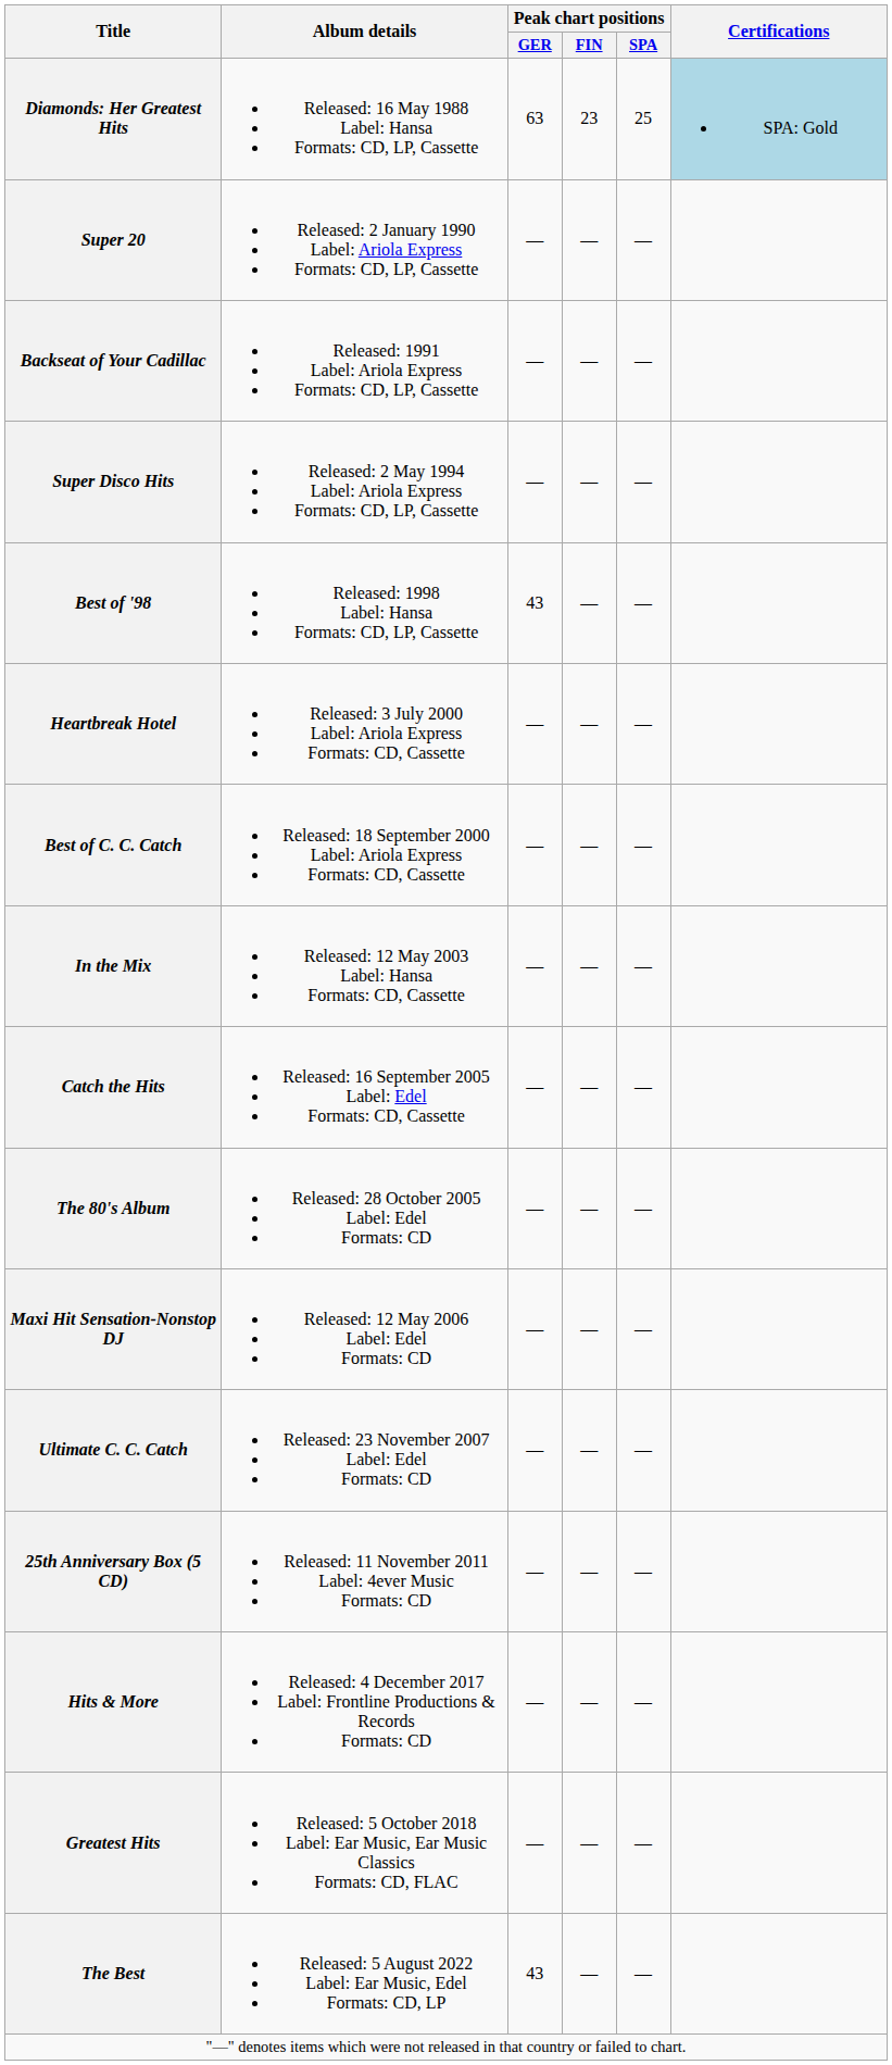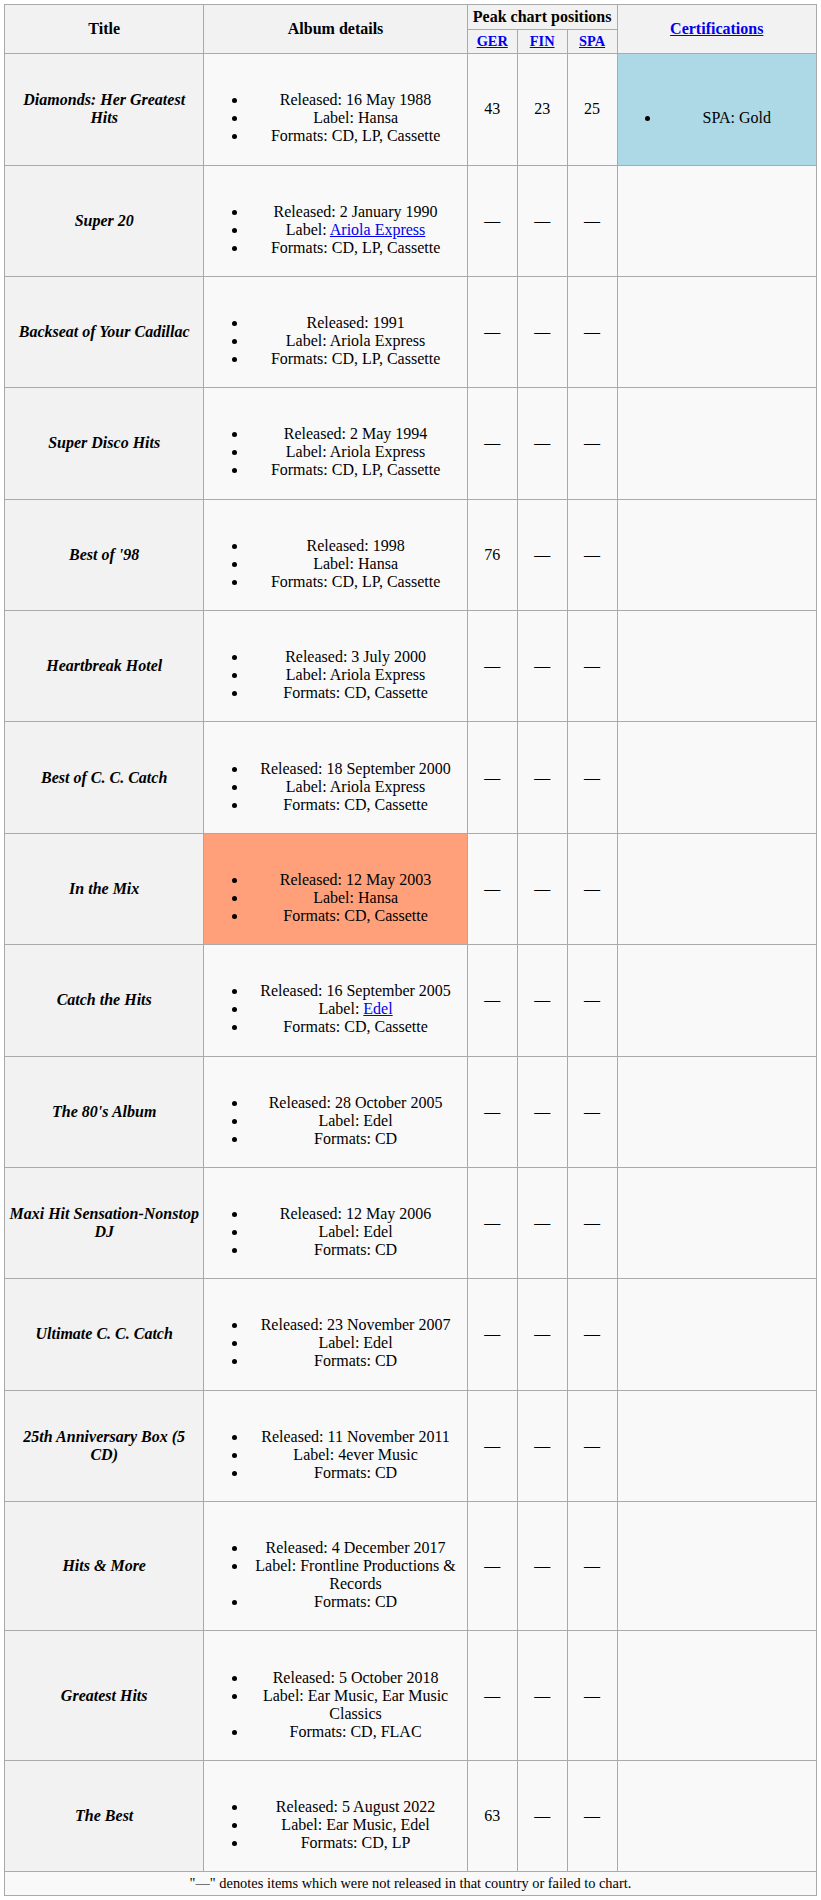 <table class="wikitable plainrowheaders" style="text-align:center;">
 <tr>
 <th scope="col" rowspan="2" style="width:12em;">Title</th>
 <th scope="col" rowspan="2" style="width:16em;">Album details</th>
 <th scope="col" colspan="3">Peak chart positions</th>
 <th scope="col" rowspan="2" style="width:12em;"><a href='#'>Certifications</a></th>
 </tr>
 <tr>
 <th scope="col" style="width:3em;font-size:90%;"><a href='#'>GER</a><br></th>
 <th scope="col" style="width:3em;font-size:90%;"><a href='#'>FIN</a><br></th>
 <th scope="col" style="width:3em;font-size:90%;"><a href='#'>SPA</a><br></th>
 </tr>
 <tr>
 <th scope="row"><em>Diamonds: Her Greatest Hits</em></th>
 <td><br><ul><li>Released: 16 May 1988</li><li>Label: Hansa</li><li>Formats: CD, LP, Cassette</li></ul></td>
-<td>63</td>
+<td>43</td>
 <td>23</td>
 <td>25</td>
 <td style="background: lightblue;"><br><ul><li>SPA: Gold</li></ul></td>
 </tr>
 <tr>
 <th scope="row"><em>Super 20</em></th>
 <td><br><ul><li>Released: 2 January 1990</li><li>Label: <a href='#'>Ariola Express</a></li><li>Formats: CD, LP, Cassette</li></ul></td>
 <td>—</td>
 <td>—</td>
 <td>—</td>
 <td></td>
 </tr>
 <tr>
 <th scope="row"><em>Backseat of Your Cadillac</em></th>
 <td><br><ul><li>Released: 1991</li><li>Label: Ariola Express</li><li>Formats: CD, LP, Cassette</li></ul></td>
 <td>—</td>
 <td>—</td>
 <td>—</td>
 <td></td>
 </tr>
 <tr>
 <th scope="row"><em>Super Disco Hits</em></th>
 <td><br><ul><li>Released: 2 May 1994</li><li>Label: Ariola Express</li><li>Formats: CD, LP, Cassette</li></ul></td>
 <td>—</td>
 <td>—</td>
 <td>—</td>
 <td></td>
 </tr>
 <tr>
 <th scope="row"><em>Best of '98</em></th>
 <td><br><ul><li>Released: 1998</li><li>Label: Hansa</li><li>Formats: CD, LP, Cassette</li></ul></td>
-<td>43</td>
+<td>76</td>
 <td>—</td>
 <td>—</td>
 <td></td>
 </tr>
 <tr>
 <th scope="row"><em>Heartbreak Hotel</em></th>
 <td><br><ul><li>Released: 3 July 2000</li><li>Label: Ariola Express</li><li>Formats: CD, Cassette</li></ul></td>
 <td>—</td>
 <td>—</td>
 <td>—</td>
 <td></td>
 </tr>
 <tr>
 <th scope="row"><em>Best of C. C. Catch</em></th>
 <td><br><ul><li>Released: 18 September 2000</li><li>Label: Ariola Express</li><li>Formats: CD, Cassette</li></ul></td>
 <td>—</td>
 <td>—</td>
 <td>—</td>
 <td></td>
 </tr>
 <tr>
 <th scope="row"><em>In the Mix</em></th>
-<td><br><ul><li>Released: 12 May 2003</li><li>Label: Hansa</li><li>Formats: CD, Cassette</li></ul></td>
+<td style="background: lightsalmon;"><br><ul><li>Released: 12 May 2003</li><li>Label: Hansa</li><li>Formats: CD, Cassette</li></ul></td>
 <td>—</td>
 <td>—</td>
 <td>—</td>
 <td></td>
 </tr>
 <tr>
 <th scope="row"><em>Catch the Hits</em></th>
 <td><br><ul><li>Released: 16 September 2005</li><li>Label: <a href='#'>Edel</a></li><li>Formats: CD, Cassette</li></ul></td>
 <td>—</td>
 <td>—</td>
 <td>—</td>
 <td></td>
 </tr>
 <tr>
 <th scope="row"><em>The 80's Album</em></th>
 <td><br><ul><li>Released: 28 October 2005</li><li>Label: Edel</li><li>Formats: CD</li></ul></td>
 <td>—</td>
 <td>—</td>
 <td>—</td>
 <td></td>
 </tr>
 <tr>
 <th scope="row"><em>Maxi Hit Sensation-Nonstop DJ</em></th>
 <td><br><ul><li>Released: 12 May 2006</li><li>Label: Edel</li><li>Formats: CD</li></ul></td>
 <td>—</td>
 <td>—</td>
 <td>—</td>
 <td></td>
 </tr>
 <tr>
 <th scope="row"><em>Ultimate C. C. Catch</em></th>
 <td><br><ul><li>Released: 23 November 2007</li><li>Label: Edel</li><li>Formats: CD</li></ul></td>
 <td>—</td>
 <td>—</td>
 <td>—</td>
 <td></td>
 </tr>
 <tr>
 <th scope="row"><em>25th Anniversary Box (5 CD)</em></th>
 <td><br><ul><li>Released: 11 November 2011</li><li>Label: 4ever Music</li><li>Formats: CD</li></ul></td>
 <td>—</td>
 <td>—</td>
 <td>—</td>
 <td></td>
 </tr>
 <tr>
 <th scope="row"><em>Hits & More</em></th>
 <td><br><ul><li>Released: 4 December 2017</li><li>Label: Frontline Productions & Records</li><li>Formats: CD</li></ul></td>
 <td>—</td>
 <td>—</td>
 <td>—</td>
 <td></td>
 </tr>
 <tr>
 <th scope="row"><em>Greatest Hits</em></th>
 <td><br><ul><li>Released: 5 October 2018</li><li>Label: Ear Music, Ear Music Classics</li><li>Formats: CD, FLAC</li></ul></td>
 <td>—</td>
 <td>—</td>
 <td>—</td>
 <td></td>
 </tr>
 <tr>
 <th scope="row"><em>The Best</em></th>
 <td><br><ul><li>Released: 5 August 2022</li><li>Label: Ear Music, Еdel</li><li>Formats: CD, LP</li></ul></td>
-<td>43</td>
+<td>63</td>
 <td>—</td>
 <td>—</td>
 <td></td>
 </tr>
 <tr>
 <td colspan="10" style="text-align:center; font-size:90%;">"—" denotes items which were not released in that country or failed to chart.</td>
 </tr>
 </table>
